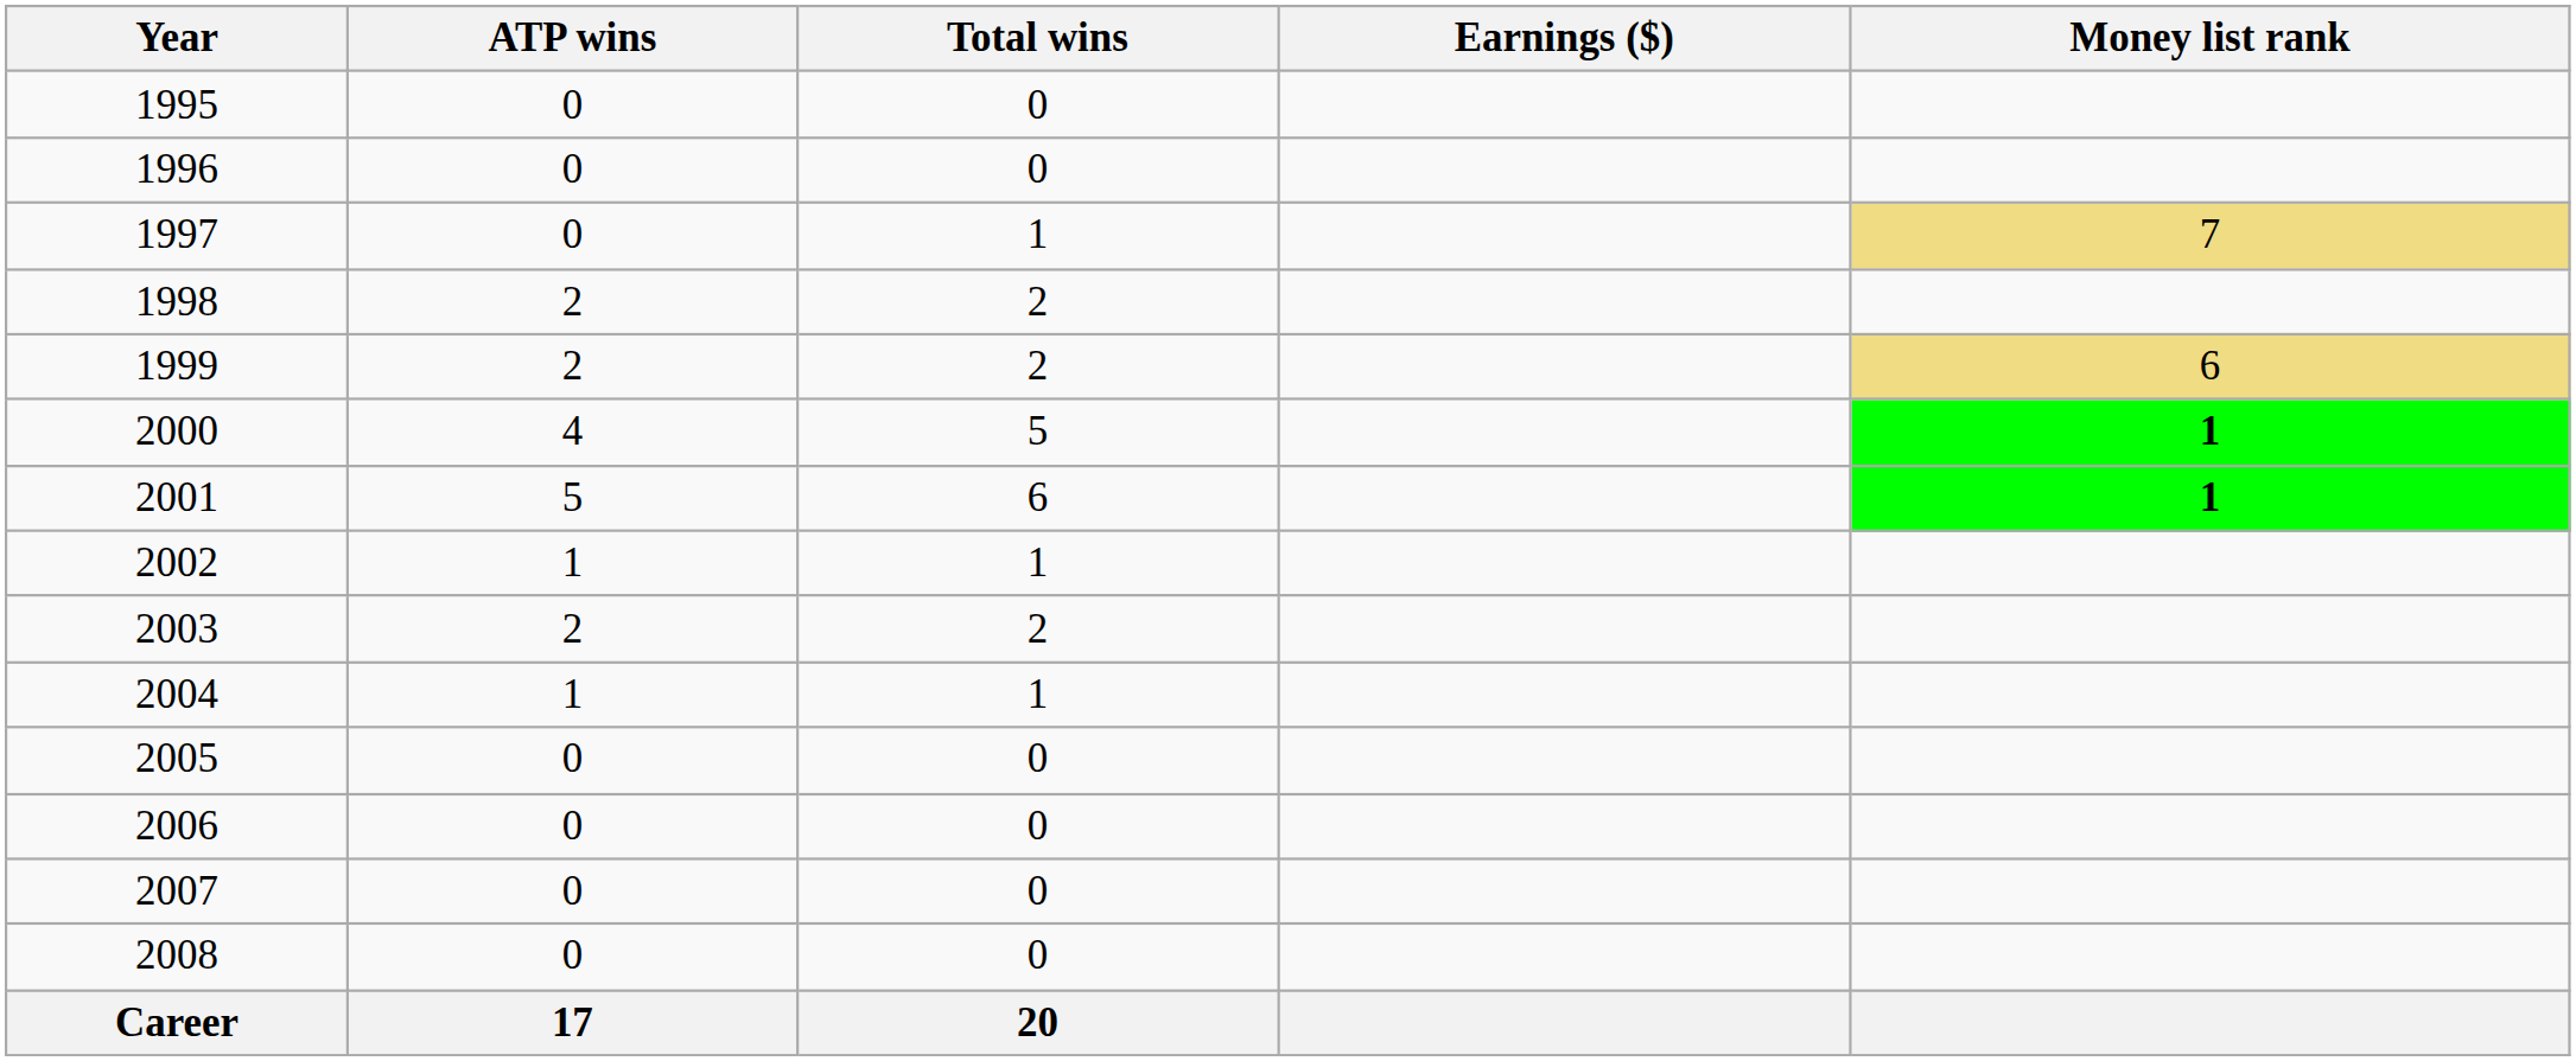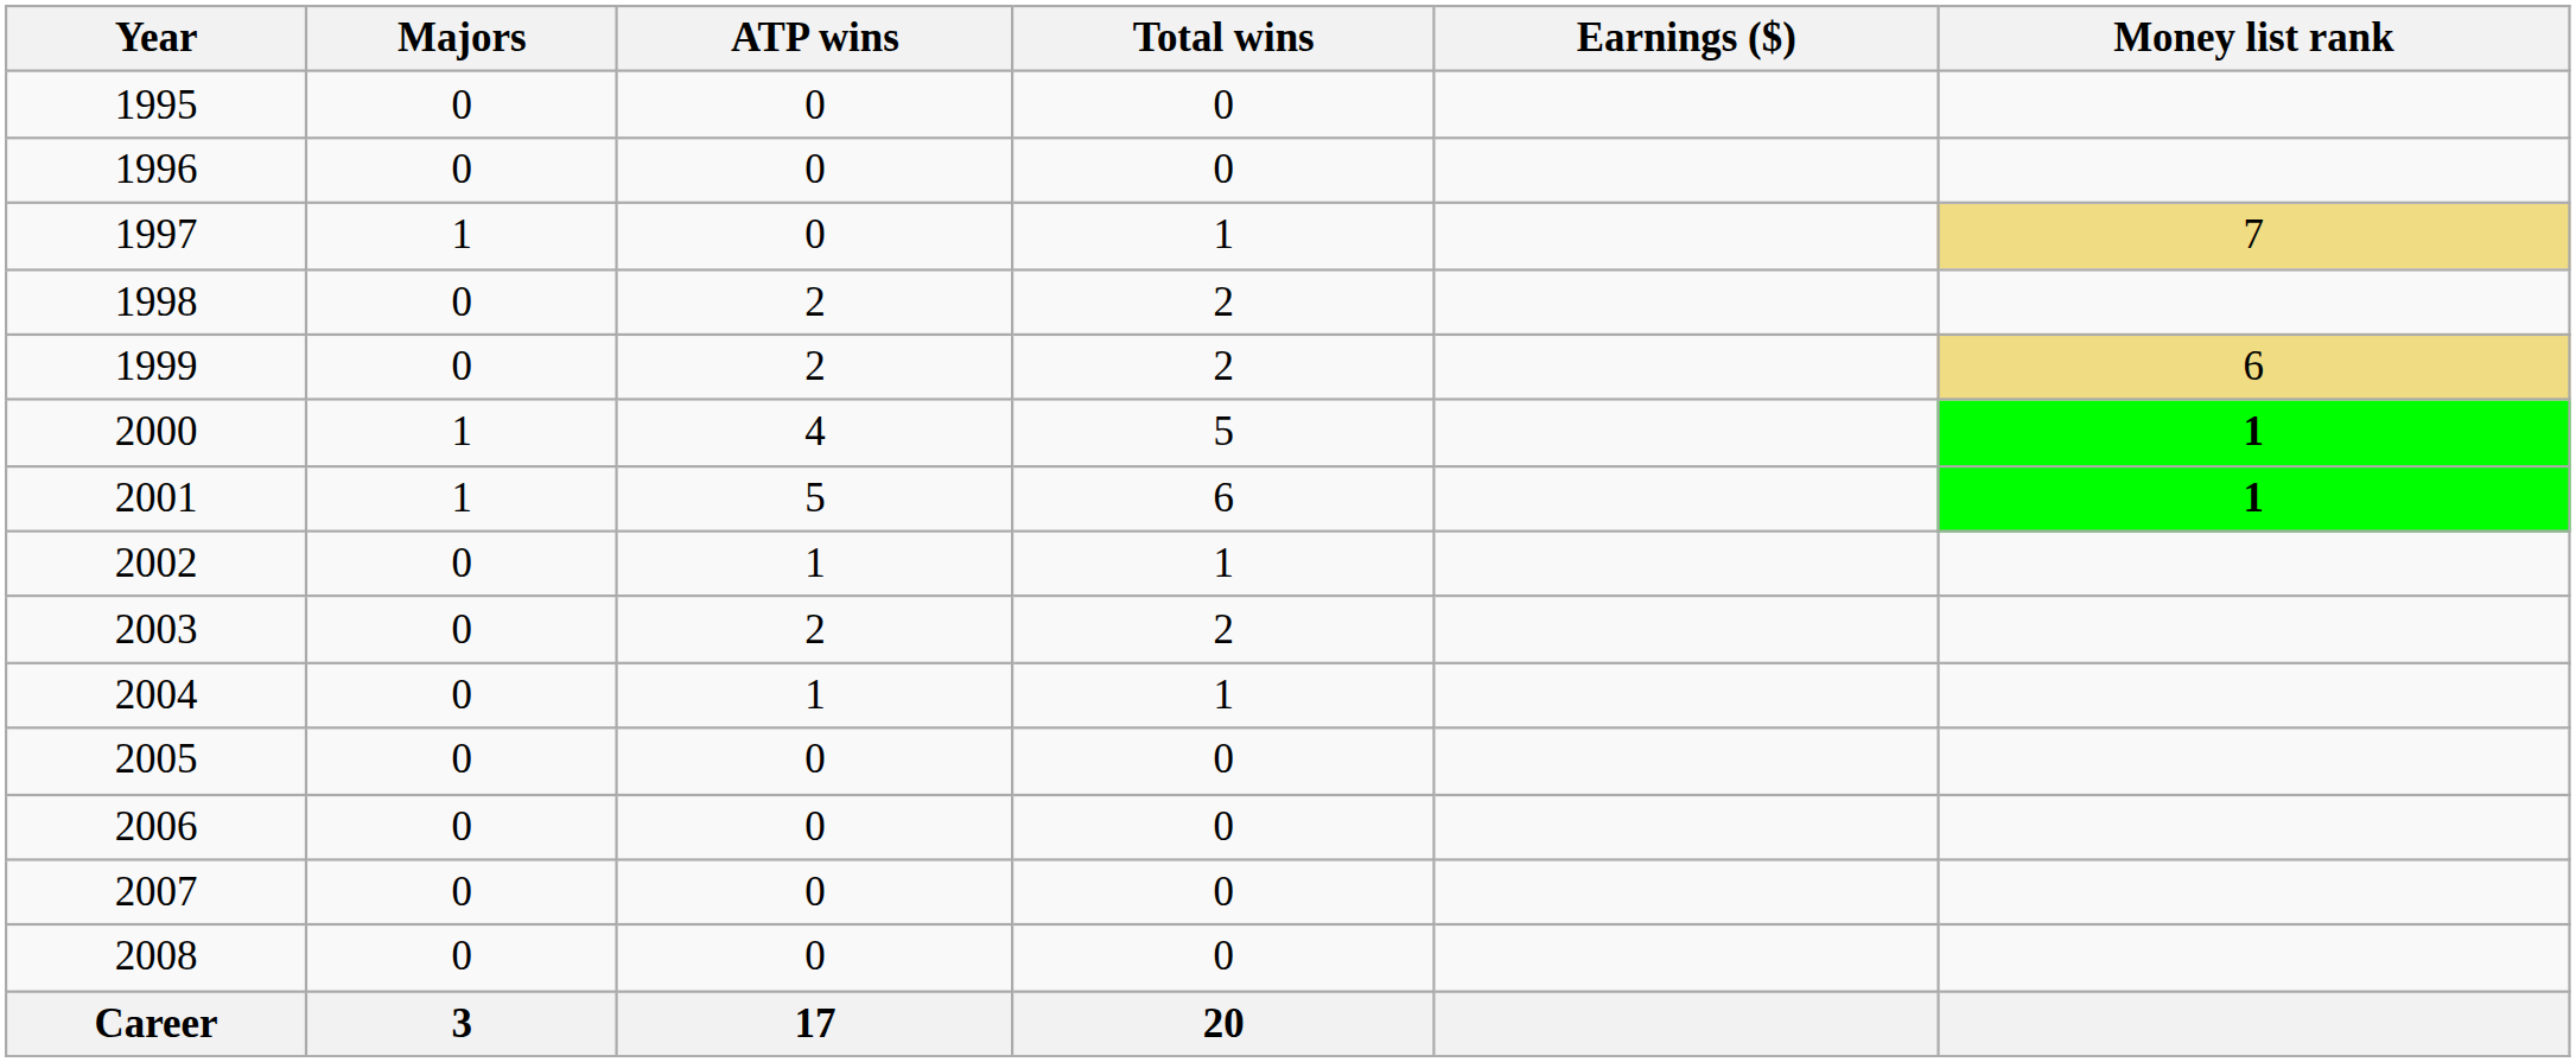 <table class="sortable wikitable" width="50%" style="text-align:center">
 <tr>
 <th>Year</th>
+<th>Majors</th>
 <th>ATP wins</th>
 <th>Total wins</th>
 <th>Earnings ($)</th>
 <th>Money list rank</th>
 </tr>
 <tr>
 <td>1995</td>
 <td>0</td>
 <td>0</td>
+<td>0</td>
 <td></td>
 <td></td>
 </tr>
 <tr>
 <td>1996</td>
 <td>0</td>
 <td>0</td>
+<td>0</td>
 <td></td>
 <td></td>
 </tr>
 <tr>
 <td>1997</td>
+<td>1</td>
 <td>0</td>
 <td>1</td>
 <td align="right"></td>
 <td bgcolor="#f0dc82">7</td>
 </tr>
 <tr>
 <td>1998</td>
+<td>0</td>
 <td>2</td>
 <td>2</td>
 <td align="right"></td>
 <td></td>
 </tr>
 <tr>
 <td>1999</td>
+<td>0</td>
 <td>2</td>
 <td>2</td>
 <td align="right"></td>
 <td bgcolor="#f0dc82">6</td>
 </tr>
 <tr>
 <td>2000</td>
+<td>1</td>
 <td>4</td>
 <td>5</td>
 <td align="right"></td>
 <td bgcolor="#0f0"><strong>1</strong></td>
 </tr>
 <tr>
 <td>2001</td>
+<td>1</td>
 <td>5</td>
 <td>6</td>
 <td align="right"></td>
 <td bgcolor="#0f0"><strong>1</strong></td>
 </tr>
 <tr>
 <td>2002</td>
+<td>0</td>
 <td>1</td>
 <td>1</td>
 <td align="right"></td>
 <td></td>
 </tr>
 <tr>
 <td>2003</td>
+<td>0</td>
 <td>2</td>
 <td>2</td>
 <td align="right"></td>
 <td></td>
 </tr>
 <tr>
 <td>2004</td>
+<td>0</td>
 <td>1</td>
 <td>1</td>
 <td align="right"></td>
 <td></td>
 </tr>
 <tr>
 <td>2005</td>
 <td>0</td>
 <td>0</td>
+<td>0</td>
 <td align="right"></td>
 <td></td>
 </tr>
 <tr>
 <td>2006</td>
+<td>0</td>
 <td>0</td>
 <td>0</td>
 <td align="right"></td>
 <td></td>
 </tr>
 <tr>
 <td>2007</td>
 <td>0</td>
 <td>0</td>
+<td>0</td>
 <td align="right"></td>
 <td></td>
 </tr>
 <tr>
 <td>2008</td>
 <td>0</td>
 <td>0</td>
+<td>0</td>
 <td></td>
 <td></td>
 </tr>
 <tr>
 <th>Career</th>
+<th>3</th>
 <th>17</th>
 <th>20</th>
 <th align="right"></th>
 <th></th>
 </tr>
 </table>
